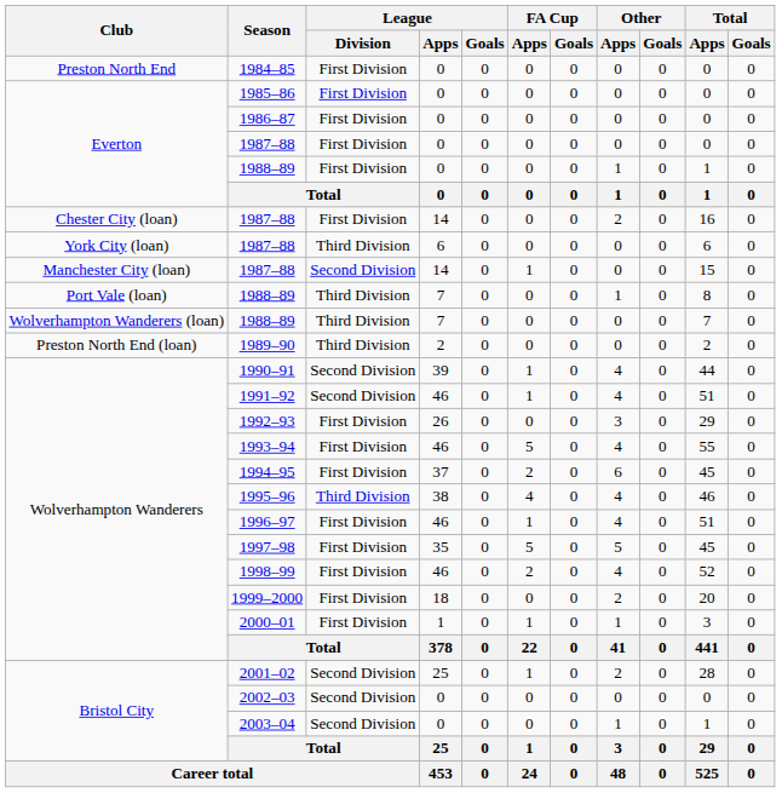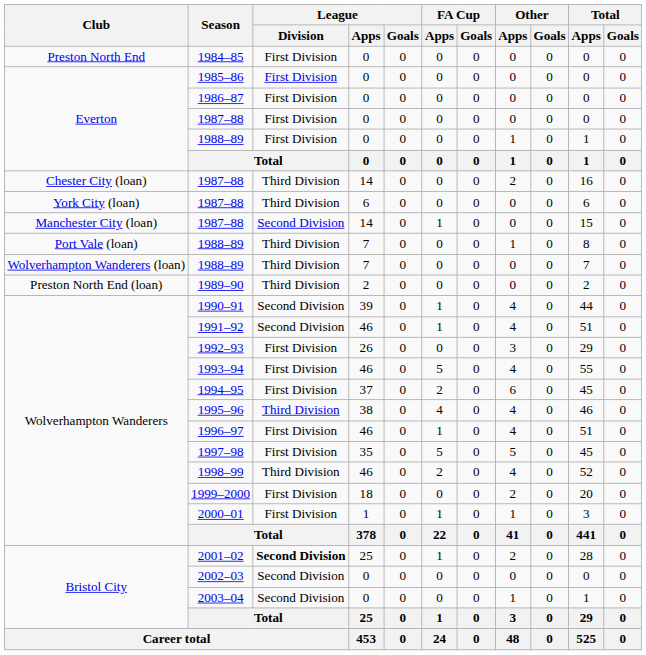 <table class="wikitable" style="text-align: center;">
 <tr>
 <th rowspan="2">Club</th>
 <th rowspan="2">Season</th>
 <th colspan="3">League</th>
 <th colspan="2">FA Cup</th>
 <th colspan="2">Other</th>
 <th colspan="2">Total</th>
 </tr>
 <tr>
 <th>Division</th>
 <th>Apps</th>
 <th>Goals</th>
 <th>Apps</th>
 <th>Goals</th>
 <th>Apps</th>
 <th>Goals</th>
 <th>Apps</th>
 <th>Goals</th>
 </tr>
 <tr>
 <td><a href='#'>Preston North End</a></td>
 <td><a href='#'>1984–85</a></td>
 <td>First Division</td>
 <td>0</td>
 <td>0</td>
 <td>0</td>
 <td>0</td>
 <td>0</td>
 <td>0</td>
 <td>0</td>
 <td>0</td>
 </tr>
 <tr>
 <td rowspan="5"><a href='#'>Everton</a></td>
 <td><a href='#'>1985–86</a></td>
 <td><a href='#'>First Division</a></td>
 <td>0</td>
 <td>0</td>
 <td>0</td>
 <td>0</td>
 <td>0</td>
 <td>0</td>
 <td>0</td>
 <td>0</td>
 </tr>
 <tr>
 <td><a href='#'>1986–87</a></td>
 <td>First Division</td>
 <td>0</td>
 <td>0</td>
 <td>0</td>
 <td>0</td>
 <td>0</td>
 <td>0</td>
 <td>0</td>
 <td>0</td>
 </tr>
 <tr>
 <td><a href='#'>1987–88</a></td>
 <td>First Division</td>
 <td>0</td>
 <td>0</td>
 <td>0</td>
 <td>0</td>
 <td>0</td>
 <td>0</td>
 <td>0</td>
 <td>0</td>
 </tr>
 <tr>
 <td><a href='#'>1988–89</a></td>
 <td>First Division</td>
 <td>0</td>
 <td>0</td>
 <td>0</td>
 <td>0</td>
 <td>1</td>
 <td>0</td>
 <td>1</td>
 <td>0</td>
 </tr>
 <tr>
 <th colspan="2">Total</th>
 <th>0</th>
 <th>0</th>
 <th>0</th>
 <th>0</th>
 <th>1</th>
 <th>0</th>
 <th>1</th>
 <th>0</th>
 </tr>
 <tr>
 <td><a href='#'>Chester City</a> (loan)</td>
 <td><a href='#'>1987–88</a></td>
-<td>First Division</td>
+<td>Third Division</td>
 <td>14</td>
 <td>0</td>
 <td>0</td>
 <td>0</td>
 <td>2</td>
 <td>0</td>
 <td>16</td>
 <td>0</td>
 </tr>
 <tr>
 <td><a href='#'>York City</a> (loan)</td>
 <td><a href='#'>1987–88</a></td>
 <td>Third Division</td>
 <td>6</td>
 <td>0</td>
 <td>0</td>
 <td>0</td>
 <td>0</td>
 <td>0</td>
 <td>6</td>
 <td>0</td>
 </tr>
 <tr>
 <td><a href='#'>Manchester City</a> (loan)</td>
 <td><a href='#'>1987–88</a></td>
 <td><a href='#'>Second Division</a></td>
 <td>14</td>
 <td>0</td>
 <td>1</td>
 <td>0</td>
 <td>0</td>
 <td>0</td>
 <td>15</td>
 <td>0</td>
 </tr>
 <tr>
 <td><a href='#'>Port Vale</a> (loan)</td>
 <td><a href='#'>1988–89</a></td>
 <td>Third Division</td>
 <td>7</td>
 <td>0</td>
 <td>0</td>
 <td>0</td>
 <td>1</td>
 <td>0</td>
 <td>8</td>
 <td>0</td>
 </tr>
 <tr>
 <td><a href='#'>Wolverhampton Wanderers</a> (loan)</td>
 <td><a href='#'>1988–89</a></td>
 <td>Third Division</td>
 <td>7</td>
 <td>0</td>
 <td>0</td>
 <td>0</td>
 <td>0</td>
 <td>0</td>
 <td>7</td>
 <td>0</td>
 </tr>
 <tr>
 <td>Preston North End (loan)</td>
 <td><a href='#'>1989–90</a></td>
 <td>Third Division</td>
 <td>2</td>
 <td>0</td>
 <td>0</td>
 <td>0</td>
 <td>0</td>
 <td>0</td>
 <td>2</td>
 <td>0</td>
 </tr>
 <tr>
 <td rowspan="12">Wolverhampton Wanderers</td>
 <td><a href='#'>1990–91</a></td>
 <td>Second Division</td>
 <td>39</td>
 <td>0</td>
 <td>1</td>
 <td>0</td>
 <td>4</td>
 <td>0</td>
 <td>44</td>
 <td>0</td>
 </tr>
 <tr>
 <td><a href='#'>1991–92</a></td>
 <td>Second Division</td>
 <td>46</td>
 <td>0</td>
 <td>1</td>
 <td>0</td>
 <td>4</td>
 <td>0</td>
 <td>51</td>
 <td>0</td>
 </tr>
 <tr>
 <td><a href='#'>1992–93</a></td>
 <td>First Division</td>
 <td>26</td>
 <td>0</td>
 <td>0</td>
 <td>0</td>
 <td>3</td>
 <td>0</td>
 <td>29</td>
 <td>0</td>
 </tr>
 <tr>
 <td><a href='#'>1993–94</a></td>
 <td>First Division</td>
 <td>46</td>
 <td>0</td>
 <td>5</td>
 <td>0</td>
 <td>4</td>
 <td>0</td>
 <td>55</td>
 <td>0</td>
 </tr>
 <tr>
 <td><a href='#'>1994–95</a></td>
 <td>First Division</td>
 <td>37</td>
 <td>0</td>
 <td>2</td>
 <td>0</td>
 <td>6</td>
 <td>0</td>
 <td>45</td>
 <td>0</td>
 </tr>
 <tr>
 <td><a href='#'>1995–96</a></td>
 <td><a href='#'>Third Division</a></td>
 <td>38</td>
 <td>0</td>
 <td>4</td>
 <td>0</td>
 <td>4</td>
 <td>0</td>
 <td>46</td>
 <td>0</td>
 </tr>
 <tr>
 <td><a href='#'>1996–97</a></td>
 <td>First Division</td>
 <td>46</td>
 <td>0</td>
 <td>1</td>
 <td>0</td>
 <td>4</td>
 <td>0</td>
 <td>51</td>
 <td>0</td>
 </tr>
 <tr>
 <td><a href='#'>1997–98</a></td>
 <td>First Division</td>
 <td>35</td>
 <td>0</td>
 <td>5</td>
 <td>0</td>
 <td>5</td>
 <td>0</td>
 <td>45</td>
 <td>0</td>
 </tr>
 <tr>
 <td><a href='#'>1998–99</a></td>
-<td>First Division</td>
+<td>Third Division</td>
 <td>46</td>
 <td>0</td>
 <td>2</td>
 <td>0</td>
 <td>4</td>
 <td>0</td>
 <td>52</td>
 <td>0</td>
 </tr>
 <tr>
 <td><a href='#'>1999–2000</a></td>
 <td>First Division</td>
 <td>18</td>
 <td>0</td>
 <td>0</td>
 <td>0</td>
 <td>2</td>
 <td>0</td>
 <td>20</td>
 <td>0</td>
 </tr>
 <tr>
 <td><a href='#'>2000–01</a></td>
 <td>First Division</td>
 <td>1</td>
 <td>0</td>
 <td>1</td>
 <td>0</td>
 <td>1</td>
 <td>0</td>
 <td>3</td>
 <td>0</td>
 </tr>
 <tr>
 <th colspan="2">Total</th>
 <th>378</th>
 <th>0</th>
 <th>22</th>
 <th>0</th>
 <th>41</th>
 <th>0</th>
 <th>441</th>
 <th>0</th>
 </tr>
 <tr>
 <td rowspan="4"><a href='#'>Bristol City</a></td>
 <td><a href='#'>2001–02</a></td>
-<td>Second Division</td>
+<td><strong>Second Division</strong></td>
 <td>25</td>
 <td>0</td>
 <td>1</td>
 <td>0</td>
 <td>2</td>
 <td>0</td>
 <td>28</td>
 <td>0</td>
 </tr>
 <tr>
 <td><a href='#'>2002–03</a></td>
 <td>Second Division</td>
 <td>0</td>
 <td>0</td>
 <td>0</td>
 <td>0</td>
 <td>0</td>
 <td>0</td>
 <td>0</td>
 <td>0</td>
 </tr>
 <tr>
 <td><a href='#'>2003–04</a></td>
 <td>Second Division</td>
 <td>0</td>
 <td>0</td>
 <td>0</td>
 <td>0</td>
 <td>1</td>
 <td>0</td>
 <td>1</td>
 <td>0</td>
 </tr>
 <tr>
 <th colspan="2">Total</th>
 <th>25</th>
 <th>0</th>
 <th>1</th>
 <th>0</th>
 <th>3</th>
 <th>0</th>
 <th>29</th>
 <th>0</th>
 </tr>
 <tr>
 <th colspan="3">Career total</th>
 <th>453</th>
 <th>0</th>
 <th>24</th>
 <th>0</th>
 <th>48</th>
 <th>0</th>
 <th>525</th>
 <th>0</th>
 </tr>
 </table>
